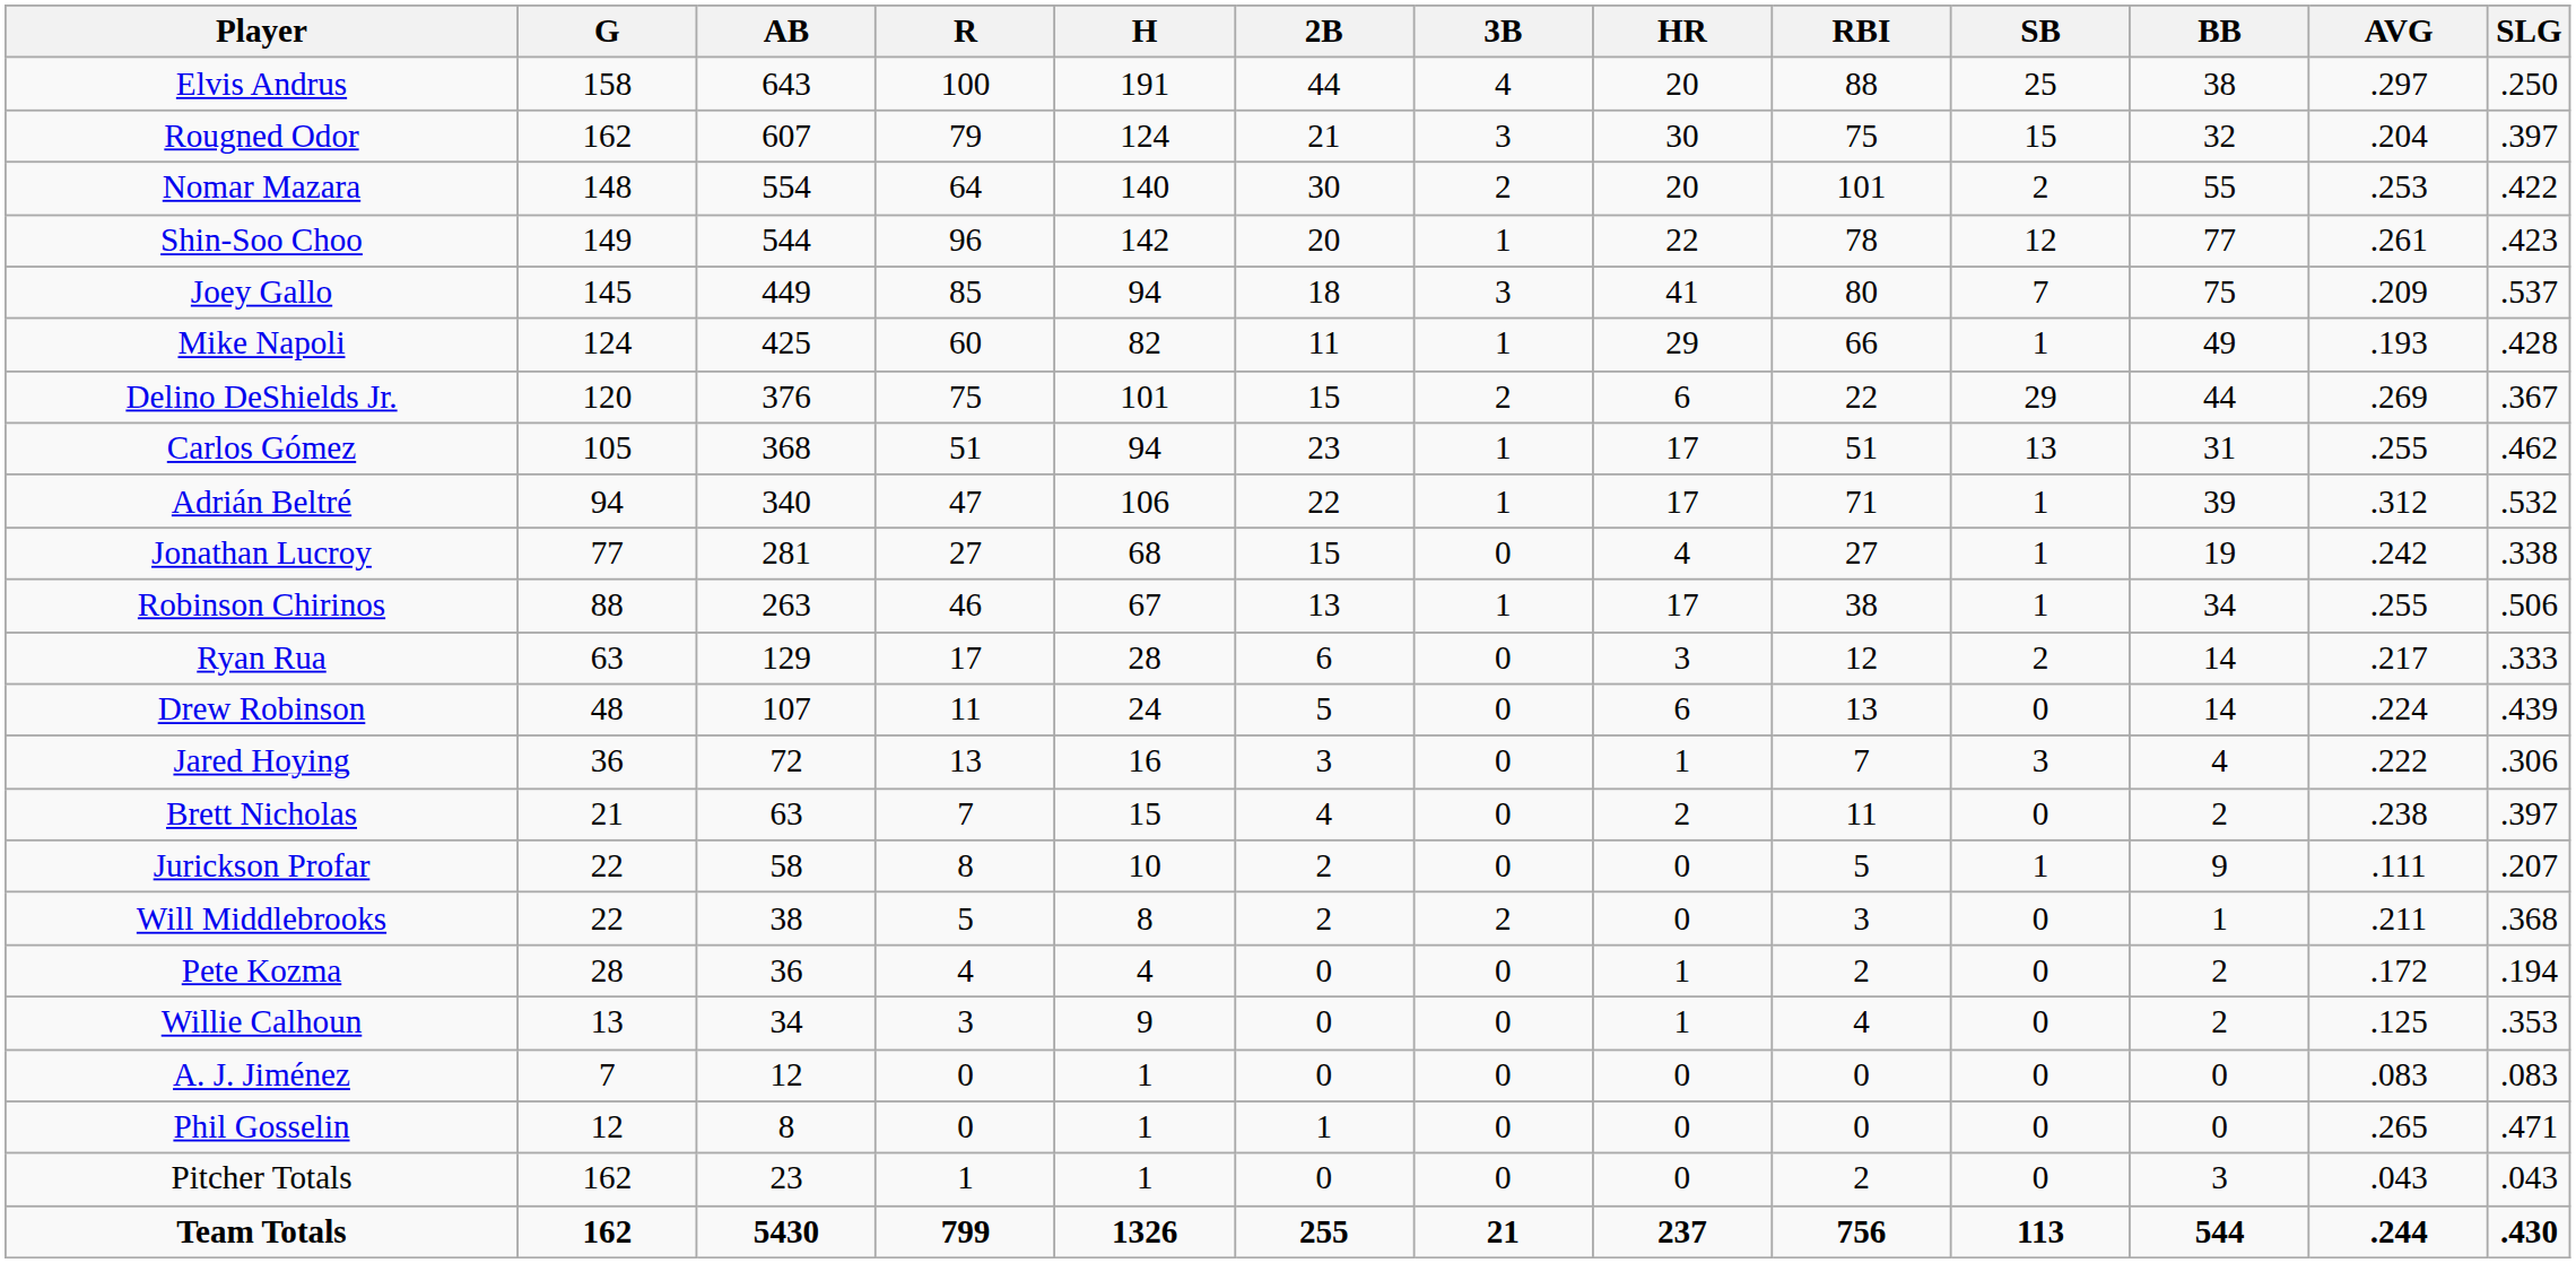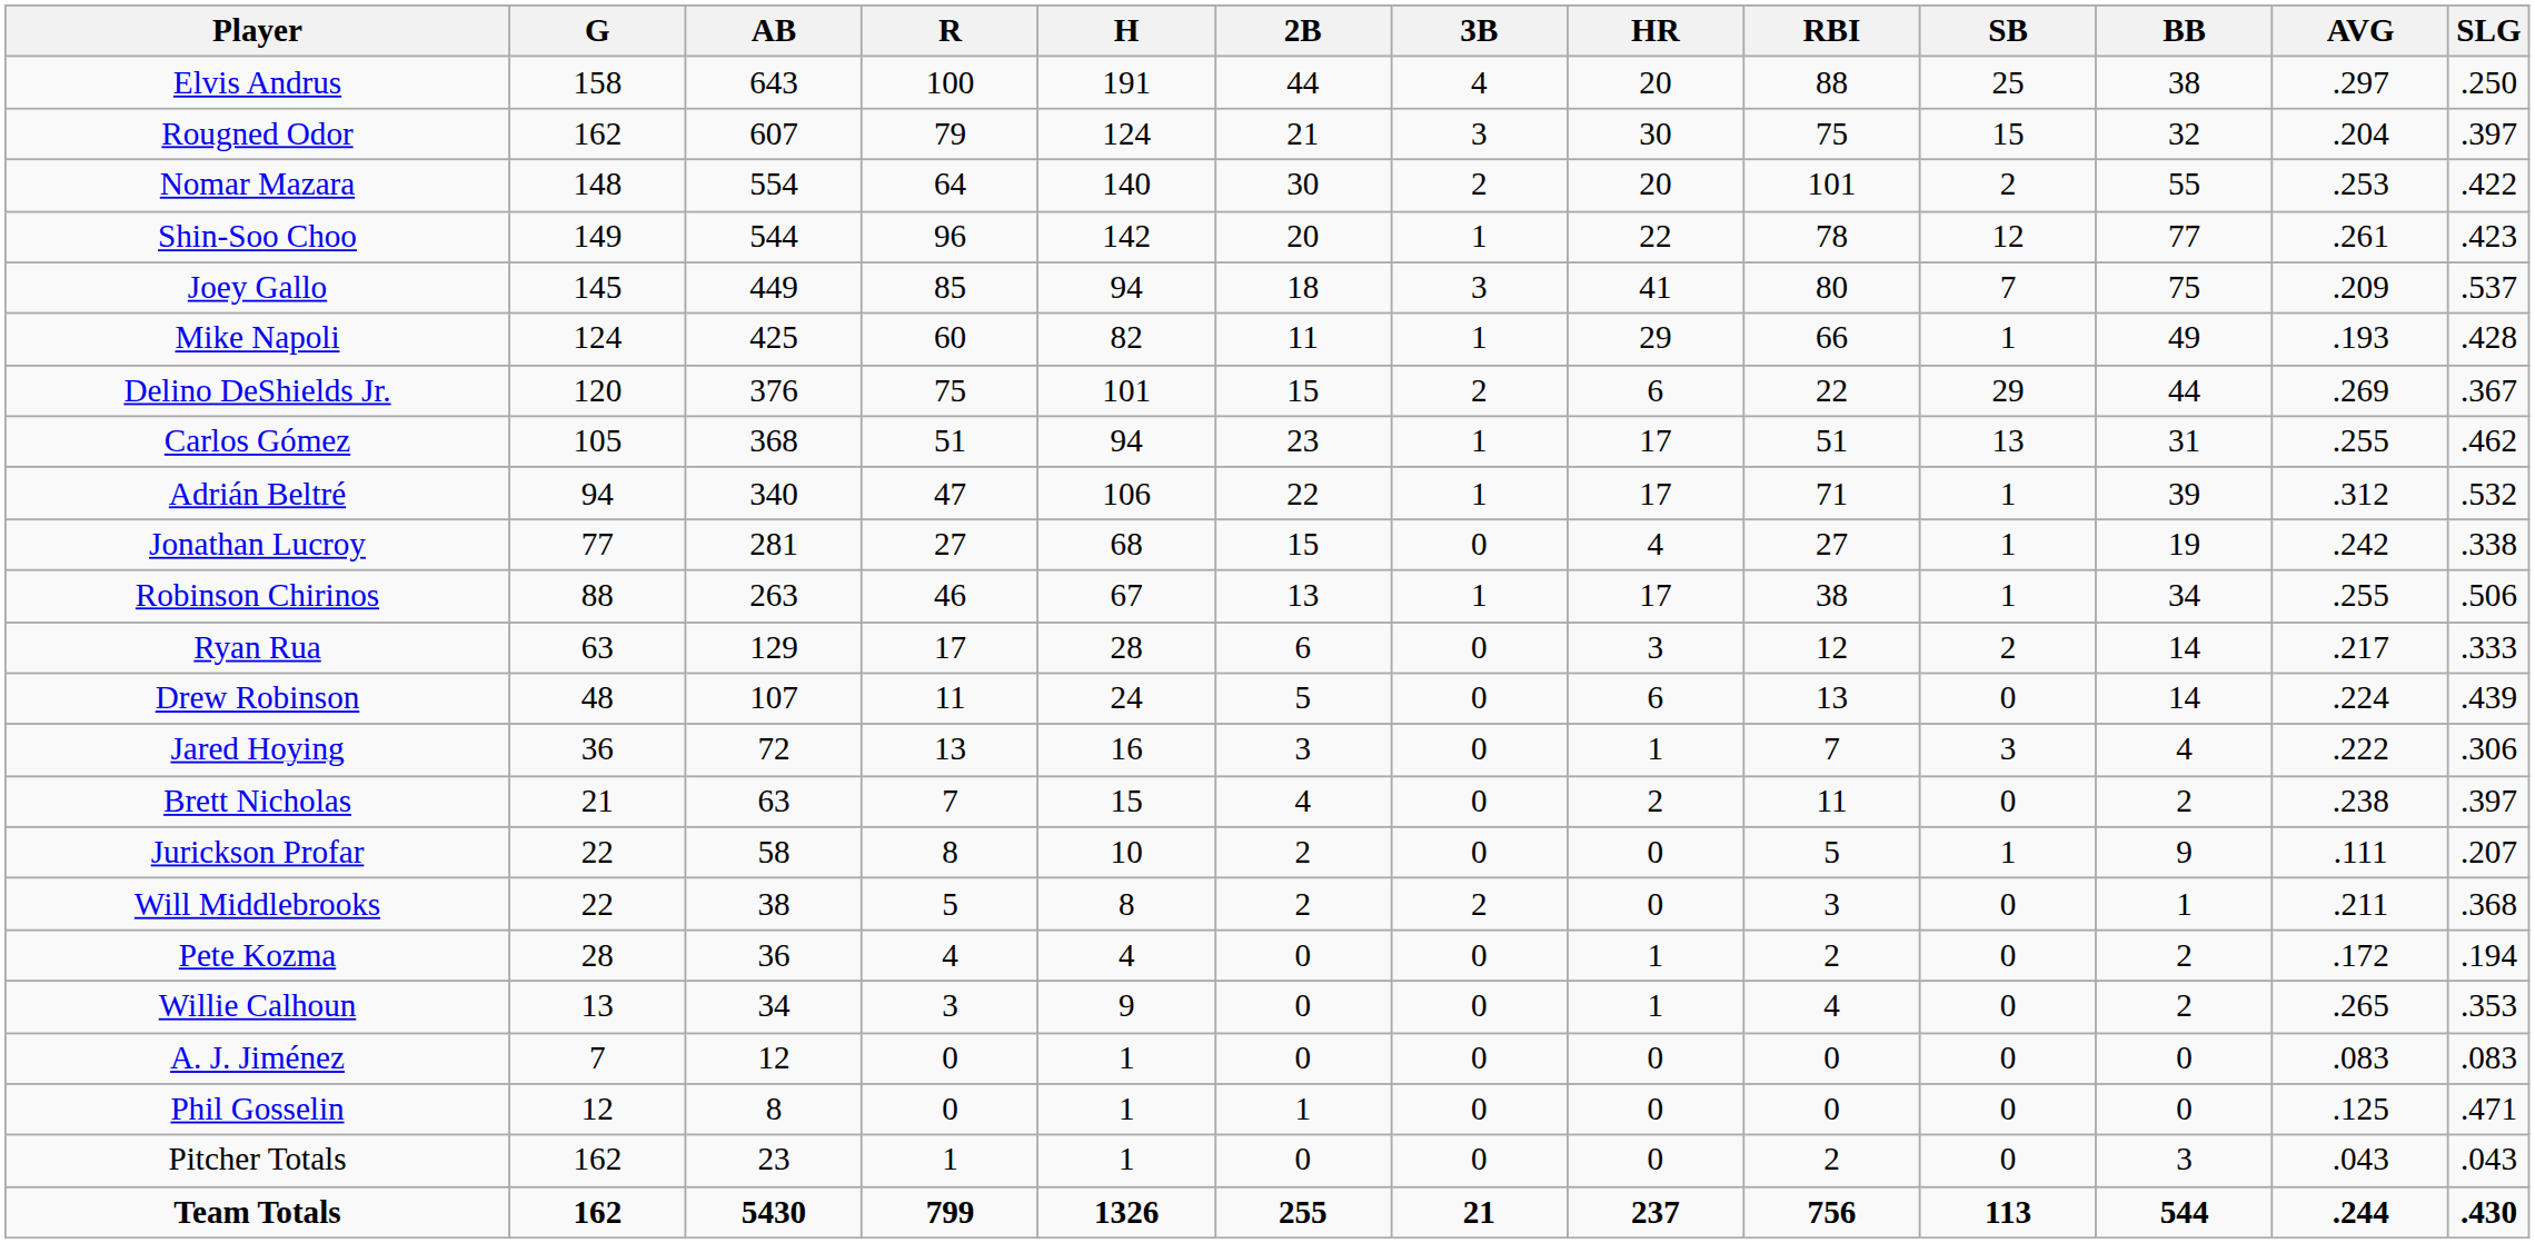 <table class=wikitable style="text-align:center">
 <tr>
 <th bgcolor=#DDDDFF; width="20%">Player</th>
 <th bgcolor=#DDDDFF; width="7%">G</th>
 <th bgcolor=#DDDDFF; width="7%">AB</th>
 <th bgcolor=#DDDDFF; width="7%">R</th>
 <th bgcolor=#DDDDFF; width="7%">H</th>
 <th bgcolor=#DDDDFF; width="7%">2B</th>
 <th bgcolor=#DDDDFF; width="7%">3B</th>
 <th bgcolor=#DDDDFF; width="7%">HR</th>
 <th bgcolor=#DDDDFF; width="7%">RBI</th>
 <th bgcolor=#DDDDFF; width="7%">SB</th>
 <th bgcolor=#DDDDFF; width="7%">BB</th>
 <th bgcolor=#DDDDFF; width="7%">AVG</th>
 <th bgcolor=#DDDDFF; width="7%">SLG</th>
 </tr>
 <tr>
 <td><a href='#'>Elvis Andrus</a></td>
 <td>158</td>
 <td>643</td>
 <td>100</td>
 <td>191</td>
 <td>44</td>
 <td>4</td>
 <td>20</td>
 <td>88</td>
 <td>25</td>
 <td>38</td>
 <td>.297</td>
 <td>.250</td>
 </tr>
 <tr>
 <td><a href='#'>Rougned Odor</a></td>
 <td>162</td>
 <td>607</td>
 <td>79</td>
 <td>124</td>
 <td>21</td>
 <td>3</td>
 <td>30</td>
 <td>75</td>
 <td>15</td>
 <td>32</td>
 <td>.204</td>
 <td>.397</td>
 </tr>
 <tr>
 <td><a href='#'>Nomar Mazara</a></td>
 <td>148</td>
 <td>554</td>
 <td>64</td>
 <td>140</td>
 <td>30</td>
 <td>2</td>
 <td>20</td>
 <td>101</td>
 <td>2</td>
 <td>55</td>
 <td>.253</td>
 <td>.422</td>
 </tr>
 <tr>
 <td><a href='#'>Shin-Soo Choo</a></td>
 <td>149</td>
 <td>544</td>
 <td>96</td>
 <td>142</td>
 <td>20</td>
 <td>1</td>
 <td>22</td>
 <td>78</td>
 <td>12</td>
 <td>77</td>
 <td>.261</td>
 <td>.423</td>
 </tr>
 <tr>
 <td><a href='#'>Joey Gallo</a></td>
 <td>145</td>
 <td>449</td>
 <td>85</td>
 <td>94</td>
 <td>18</td>
 <td>3</td>
 <td>41</td>
 <td>80</td>
 <td>7</td>
 <td>75</td>
 <td>.209</td>
 <td>.537</td>
 </tr>
 <tr>
 <td><a href='#'>Mike Napoli</a></td>
 <td>124</td>
 <td>425</td>
 <td>60</td>
 <td>82</td>
 <td>11</td>
 <td>1</td>
 <td>29</td>
 <td>66</td>
 <td>1</td>
 <td>49</td>
 <td>.193</td>
 <td>.428</td>
 </tr>
 <tr>
 <td><a href='#'>Delino DeShields Jr.</a></td>
 <td>120</td>
 <td>376</td>
 <td>75</td>
 <td>101</td>
 <td>15</td>
 <td>2</td>
 <td>6</td>
 <td>22</td>
 <td>29</td>
 <td>44</td>
 <td>.269</td>
 <td>.367</td>
 </tr>
 <tr>
 <td><a href='#'>Carlos Gómez</a></td>
 <td>105</td>
 <td>368</td>
 <td>51</td>
 <td>94</td>
 <td>23</td>
 <td>1</td>
 <td>17</td>
 <td>51</td>
 <td>13</td>
 <td>31</td>
 <td>.255</td>
 <td>.462</td>
 </tr>
 <tr>
 <td><a href='#'>Adrián Beltré</a></td>
 <td>94</td>
 <td>340</td>
 <td>47</td>
 <td>106</td>
 <td>22</td>
 <td>1</td>
 <td>17</td>
 <td>71</td>
 <td>1</td>
 <td>39</td>
 <td>.312</td>
 <td>.532</td>
 </tr>
 <tr>
 <td><a href='#'>Jonathan Lucroy</a></td>
 <td>77</td>
 <td>281</td>
 <td>27</td>
 <td>68</td>
 <td>15</td>
 <td>0</td>
 <td>4</td>
 <td>27</td>
 <td>1</td>
 <td>19</td>
 <td>.242</td>
 <td>.338</td>
 </tr>
 <tr>
 <td><a href='#'>Robinson Chirinos</a></td>
 <td>88</td>
 <td>263</td>
 <td>46</td>
 <td>67</td>
 <td>13</td>
 <td>1</td>
 <td>17</td>
 <td>38</td>
 <td>1</td>
 <td>34</td>
 <td>.255</td>
 <td>.506</td>
 </tr>
 <tr>
 <td><a href='#'>Ryan Rua</a></td>
 <td>63</td>
 <td>129</td>
 <td>17</td>
 <td>28</td>
 <td>6</td>
 <td>0</td>
 <td>3</td>
 <td>12</td>
 <td>2</td>
 <td>14</td>
 <td>.217</td>
 <td>.333</td>
 </tr>
 <tr>
 <td><a href='#'>Drew Robinson</a></td>
 <td>48</td>
 <td>107</td>
 <td>11</td>
 <td>24</td>
 <td>5</td>
 <td>0</td>
 <td>6</td>
 <td>13</td>
 <td>0</td>
 <td>14</td>
 <td>.224</td>
 <td>.439</td>
 </tr>
 <tr>
 <td><a href='#'>Jared Hoying</a></td>
 <td>36</td>
 <td>72</td>
 <td>13</td>
 <td>16</td>
 <td>3</td>
 <td>0</td>
 <td>1</td>
 <td>7</td>
 <td>3</td>
 <td>4</td>
 <td>.222</td>
 <td>.306</td>
 </tr>
 <tr>
 <td><a href='#'>Brett Nicholas</a></td>
 <td>21</td>
 <td>63</td>
 <td>7</td>
 <td>15</td>
 <td>4</td>
 <td>0</td>
 <td>2</td>
 <td>11</td>
 <td>0</td>
 <td>2</td>
 <td>.238</td>
 <td>.397</td>
 </tr>
 <tr>
 <td><a href='#'>Jurickson Profar</a></td>
 <td>22</td>
 <td>58</td>
 <td>8</td>
 <td>10</td>
 <td>2</td>
 <td>0</td>
 <td>0</td>
 <td>5</td>
 <td>1</td>
 <td>9</td>
 <td>.111</td>
 <td>.207</td>
 </tr>
 <tr>
 <td><a href='#'>Will Middlebrooks</a></td>
 <td>22</td>
 <td>38</td>
 <td>5</td>
 <td>8</td>
 <td>2</td>
 <td>2</td>
 <td>0</td>
 <td>3</td>
 <td>0</td>
 <td>1</td>
 <td>.211</td>
 <td>.368</td>
 </tr>
 <tr>
 <td><a href='#'>Pete Kozma</a></td>
 <td>28</td>
 <td>36</td>
 <td>4</td>
 <td>4</td>
 <td>0</td>
 <td>0</td>
 <td>1</td>
 <td>2</td>
 <td>0</td>
 <td>2</td>
 <td>.172</td>
 <td>.194</td>
 </tr>
 <tr>
 <td><a href='#'>Willie Calhoun</a></td>
 <td>13</td>
 <td>34</td>
 <td>3</td>
 <td>9</td>
 <td>0</td>
 <td>0</td>
 <td>1</td>
 <td>4</td>
 <td>0</td>
 <td>2</td>
-<td>.125</td>
+<td>.265</td>
 <td>.353</td>
 </tr>
 <tr>
 <td><a href='#'>A. J. Jiménez</a></td>
 <td>7</td>
 <td>12</td>
 <td>0</td>
 <td>1</td>
 <td>0</td>
 <td>0</td>
 <td>0</td>
 <td>0</td>
 <td>0</td>
 <td>0</td>
 <td>.083</td>
 <td>.083</td>
 </tr>
 <tr>
 <td><a href='#'>Phil Gosselin</a></td>
 <td>12</td>
 <td>8</td>
 <td>0</td>
 <td>1</td>
 <td>1</td>
 <td>0</td>
 <td>0</td>
 <td>0</td>
 <td>0</td>
 <td>0</td>
-<td>.265</td>
+<td>.125</td>
 <td>.471</td>
 </tr>
 <tr>
 <td>Pitcher Totals</td>
 <td>162</td>
 <td>23</td>
 <td>1</td>
 <td>1</td>
 <td>0</td>
 <td>0</td>
 <td>0</td>
 <td>2</td>
 <td>0</td>
 <td>3</td>
 <td>.043</td>
 <td>.043</td>
 </tr>
 <tr>
 <td><strong>Team Totals</strong></td>
 <td><strong>162</strong></td>
 <td><strong>5430</strong></td>
 <td><strong>799</strong></td>
 <td><strong>1326</strong></td>
 <td><strong>255</strong></td>
 <td><strong>21</strong></td>
 <td><strong>237</strong></td>
 <td><strong>756</strong></td>
 <td><strong>113</strong></td>
 <td><strong>544</strong></td>
 <td><strong>.244</strong></td>
 <td><strong>.430</strong></td>
 </tr>
 </table>
